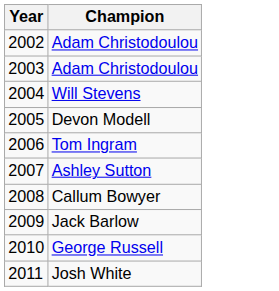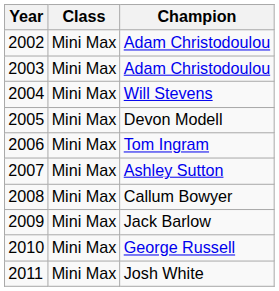 <table class="wikitable">
 <tr>
 <th>Year</th>
+<th>Class</th>
 <th>Champion</th>
 </tr>
 <tr>
 <td>2002</td>
+<td>Mini Max</td>
 <td><a href='#'>Adam Christodoulou</a></td>
 </tr>
 <tr>
 <td>2003</td>
+<td>Mini Max</td>
 <td><a href='#'>Adam Christodoulou</a></td>
 </tr>
 <tr>
 <td>2004</td>
+<td>Mini Max</td>
 <td><a href='#'>Will Stevens</a></td>
 </tr>
 <tr>
 <td>2005</td>
+<td>Mini Max</td>
 <td>Devon Modell</td>
 </tr>
 <tr>
 <td>2006</td>
+<td>Mini Max</td>
 <td><a href='#'>Tom Ingram</a></td>
 </tr>
 <tr>
 <td>2007</td>
+<td>Mini Max</td>
 <td><a href='#'>Ashley Sutton</a></td>
 </tr>
 <tr>
 <td>2008</td>
+<td>Mini Max</td>
 <td>Callum Bowyer</td>
 </tr>
 <tr>
 <td>2009</td>
+<td>Mini Max</td>
 <td>Jack Barlow</td>
 </tr>
 <tr>
 <td>2010</td>
+<td>Mini Max</td>
 <td><a href='#'>George Russell</a></td>
 </tr>
 <tr>
 <td>2011</td>
+<td>Mini Max</td>
 <td>Josh White</td>
 </tr>
 </table>
